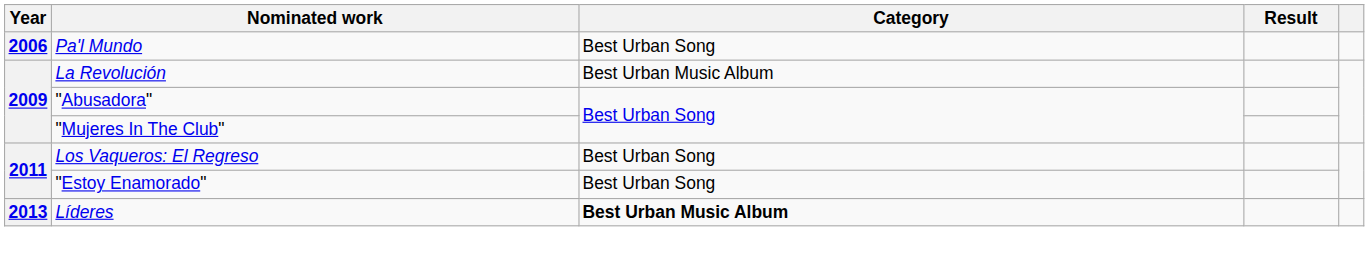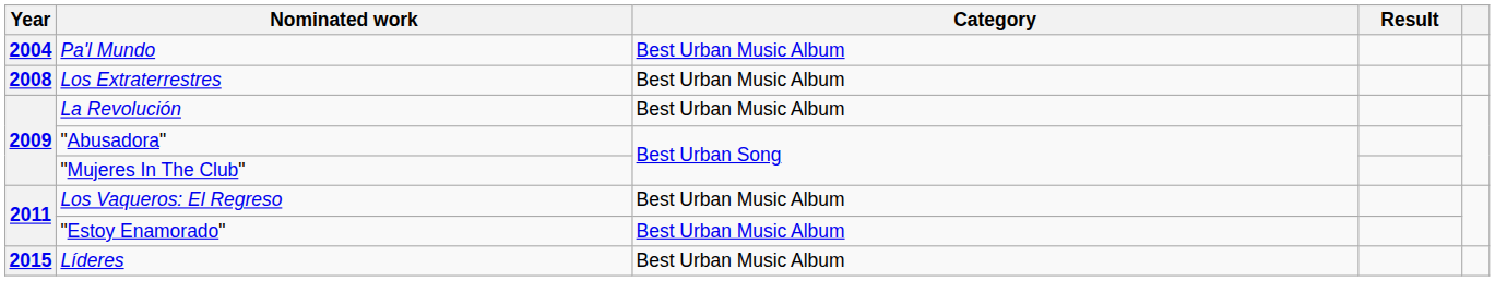 <table class="wikitable plainrowheaders">
 <tr>
 <th scope="col" style="width:1em;">Year</th>
 <th scope="col" style="width:30em;">Nominated work</th>
 <th scope="col" style="width:38em;">Category</th>
 <th scope="col" style="width:5em;">Result</th>
 <th scope="col" style="width:1em;"></th>
 </tr>
 <tr>
-<th scope="row"><a href='#'>2006</a></th>
+<th scope="row"><a href='#'>2004</a></th>
 <td><em><a href='#'>Pa'l Mundo</a></em></td>
-<td>Best Urban Song</td>
+<td><a href='#'>Best Urban Music Album</a></td>
+<td></td>
+<td></td>
+</tr>
+<tr>
+<th scope="row"><a href='#'>2008</a></th>
+<td><em><a href='#'>Los Extraterrestres</a></em></td>
+<td>Best Urban Music Album</td>
 <td></td>
 <td></td>
 </tr>
 <tr>
 <th scope="row" rowspan="3"><a href='#'>2009</a></th>
 <td><em><a href='#'>La Revolución</a></em></td>
 <td>Best Urban Music Album</td>
 <td></td>
 <td rowspan="3"></td>
 </tr>
 <tr>
 <td>"<a href='#'>Abusadora</a>"</td>
 <td rowspan="2"><a href='#'>Best Urban Song</a></td>
 <td></td>
 </tr>
 <tr>
 <td>"<a href='#'>Mujeres In The Club</a>"</td>
 <td></td>
 </tr>
 <tr>
 <th scope="row" rowspan="2"><a href='#'>2011</a></th>
 <td><em><a href='#'>Los Vaqueros: El Regreso</a></em></td>
-<td>Best Urban Song</td>
+<td>Best Urban Music Album</td>
 <td></td>
 <td rowspan="2"></td>
 </tr>
 <tr>
 <td>"<a href='#'>Estoy Enamorado</a>"</td>
-<td>Best Urban Song</td>
+<td><a href='#'>Best Urban Music Album</a></td>
 <td></td>
 </tr>
 <tr>
-<th scope="row"><a href='#'>2013</a></th>
+<th scope="row"><a href='#'>2015</a></th>
 <td><em><a href='#'>Líderes</a></em></td>
-<td><strong>Best Urban Music Album</strong></td>
+<td>Best Urban Music Album</td>
 <td></td>
 <td></td>
 </tr>
 </table>
